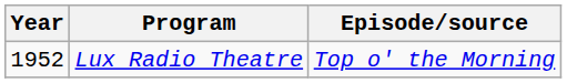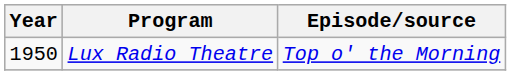 <table class="wikitable">
 <tr>
 <th>Year</th>
 <th>Program</th>
 <th>Episode/source</th>
 </tr>
 <tr>
-<td>1952</td>
+<td>1950</td>
 <td><em><a href='#'>Lux Radio Theatre</a></em></td>
 <td><em><a href='#'>Top o' the Morning</a></em></td>
 </tr>
 </table>
